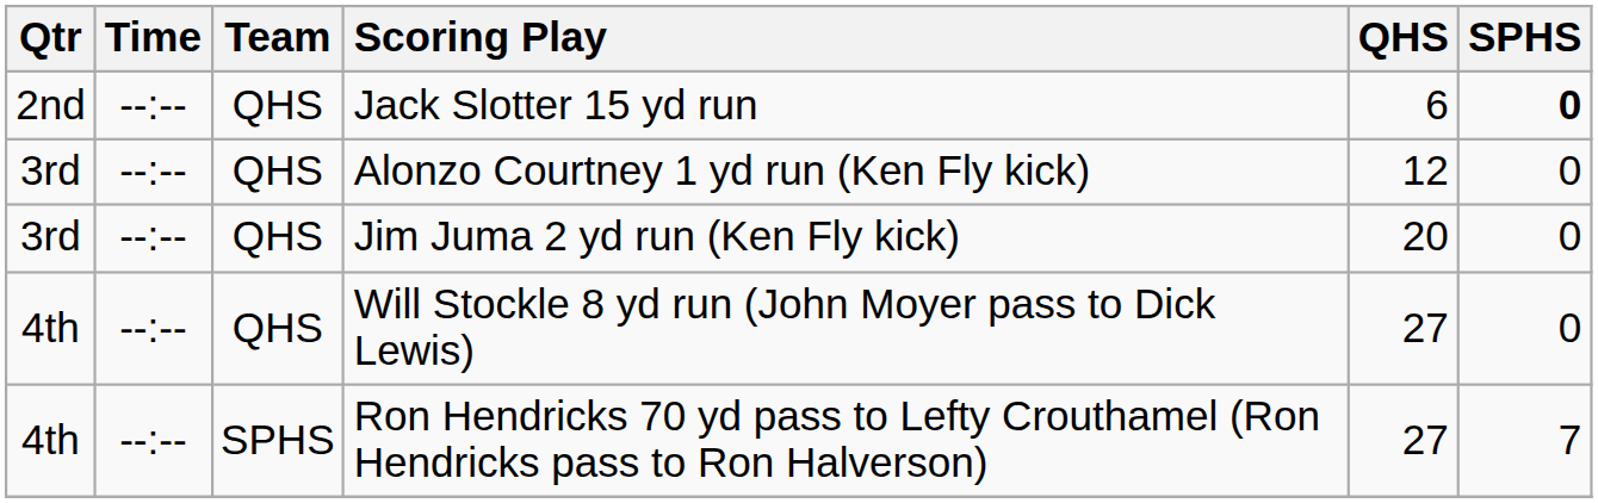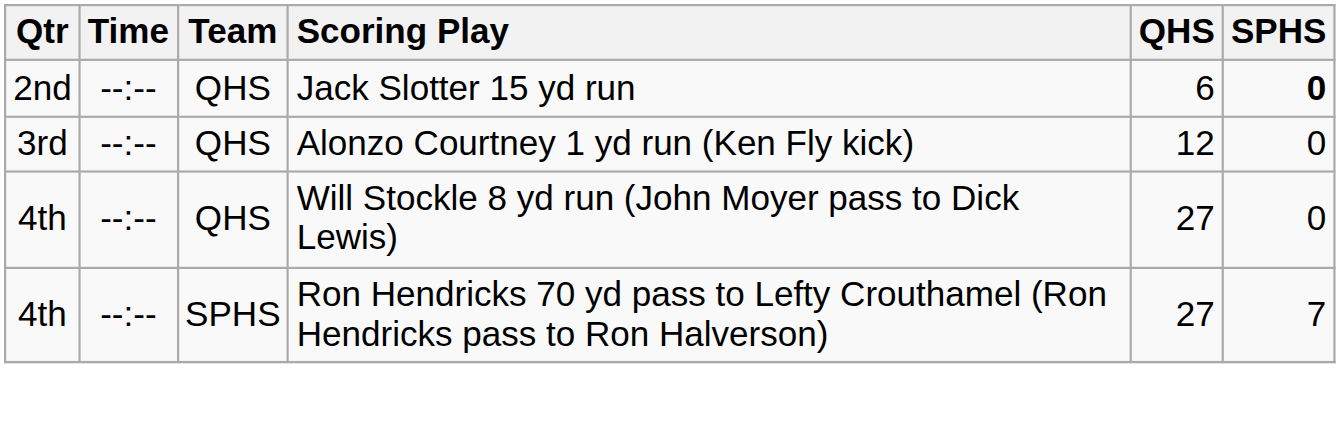 <table class="wikitable">
 <tr>
 <th style="text-align: center;">Qtr</th>
 <th style="text-align: center;">Time</th>
 <th style="text-align: center;">Team</th>
 <th style="text-align: left;">Scoring Play</th>
 <th style="text-align: right;">QHS</th>
 <th style="text-align: right;">SPHS</th>
 </tr>
 <tr>
 <td style="text-align: center;">2nd</td>
 <td style="text-align: center;">--:--</td>
 <td style="text-align: center;">QHS</td>
 <td style="text-align: left;">Jack Slotter 15 yd run</td>
 <td style="text-align: right;">6</td>
 <td style="text-align: right;"><strong>0</strong></td>
 </tr>
 <tr>
 <td style="text-align: center;">3rd</td>
 <td style="text-align: center;">--:--</td>
 <td style="text-align: center;">QHS</td>
 <td style="text-align: left;">Alonzo Courtney 1 yd run (Ken Fly kick)</td>
 <td style="text-align: right;">12</td>
 <td style="text-align: right;">0</td>
 </tr>
 <tr>
-<td style="text-align: center;">3rd</td>
-<td style="text-align: center;">--:--</td>
-<td style="text-align: center;">QHS</td>
-<td style="text-align: left;">Jim Juma 2 yd run (Ken Fly kick)</td>
-<td style="text-align: right;">20</td>
-<td style="text-align: right;">0</td>
-</tr>
-<tr>
 <td style="text-align: center;">4th</td>
 <td style="text-align: center;">--:--</td>
 <td style="text-align: center;">QHS</td>
 <td style="text-align: left;">Will Stockle 8 yd run (John Moyer pass to Dick Lewis)</td>
 <td style="text-align: right;">27</td>
 <td style="text-align: right;">0</td>
 </tr>
 <tr>
 <td style="text-align: center;">4th</td>
 <td style="text-align: center;">--:--</td>
 <td style="text-align: center;">SPHS</td>
 <td style="text-align: left;">Ron Hendricks 70 yd pass to Lefty Crouthamel (Ron Hendricks pass to Ron Halverson)</td>
 <td style="text-align: right;">27</td>
 <td style="text-align: right;">7</td>
 </tr>
 <tr>
 </tr>
 </table>
